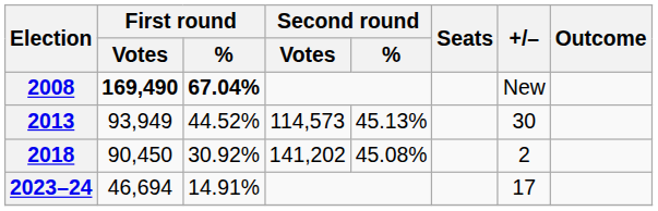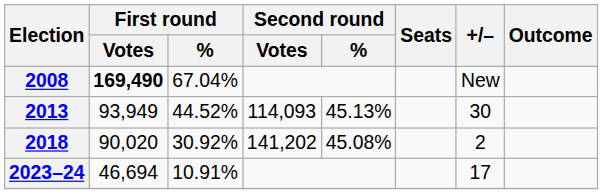 <table class=wikitable style=text-align:center>
 <tr>
 <th rowspan=2>Election</th>
 <th colspan=2>First round</th>
 <th colspan=2>Second round</th>
 <th rowspan=2>Seats</th>
 <th rowspan=2>+/–</th>
 <th rowspan=2>Outcome</th>
 </tr>
 <tr>
 <th>Votes</th>
 <th>%</th>
 <th>Votes</th>
 <th>%</th>
 </tr>
 <tr>
 <th><a href='#'>2008</a></th>
 <td><strong>169,490</strong></td>
-<td><strong>67.04%</strong></td>
+<td>67.04%</td>
 <td colspan="2"></td>
 <td></td>
 <td>New</td>
 <td></td>
 </tr>
 <tr>
 <th><a href='#'>2013</a></th>
 <td>93,949</td>
 <td>44.52%</td>
-<td>114,573</td>
+<td>114,093</td>
 <td>45.13%</td>
 <td></td>
 <td> 30</td>
 <td></td>
 </tr>
 <tr>
 <th><a href='#'>2018</a></th>
-<td>90,450</td>
+<td>90,020</td>
 <td>30.92%</td>
 <td>141,202</td>
 <td>45.08%</td>
 <td></td>
 <td> 2</td>
 <td></td>
 </tr>
 <tr>
 <th><a href='#'>2023–24</a></th>
 <td>46,694</td>
-<td>14.91%</td>
+<td>10.91%</td>
 <td colspan="2"></td>
 <td></td>
 <td> 17</td>
 <td></td>
 </tr>
 <tr>
 </tr>
 </table>
